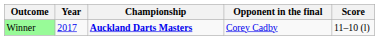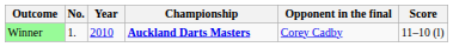 <table class="wikitable sortable">
 <tr>
 <th style="width:80px;">Outcome</th>
+<th style="width:20px;">No.</th>
 <th style="width:50px;">Year</th>
 <th style="width:250px;">Championship</th>
 <th style="width:200px;">Opponent in the final</th>
 <th style="width:70px;">Score</th>
 </tr>
 <tr style=>
 <td style="background:#98FB98">Winner</td>
-<td><a href='#'>2017</a></td>
+<td>1.</td>
+<td><a href='#'>2010</a></td>
 <td><strong><a href='#'>Auckland Darts Masters</a></strong></td>
 <td> <a href='#'>Corey Cadby</a></td>
 <td>11–10 (l)</td>
 </tr>
 </table>
